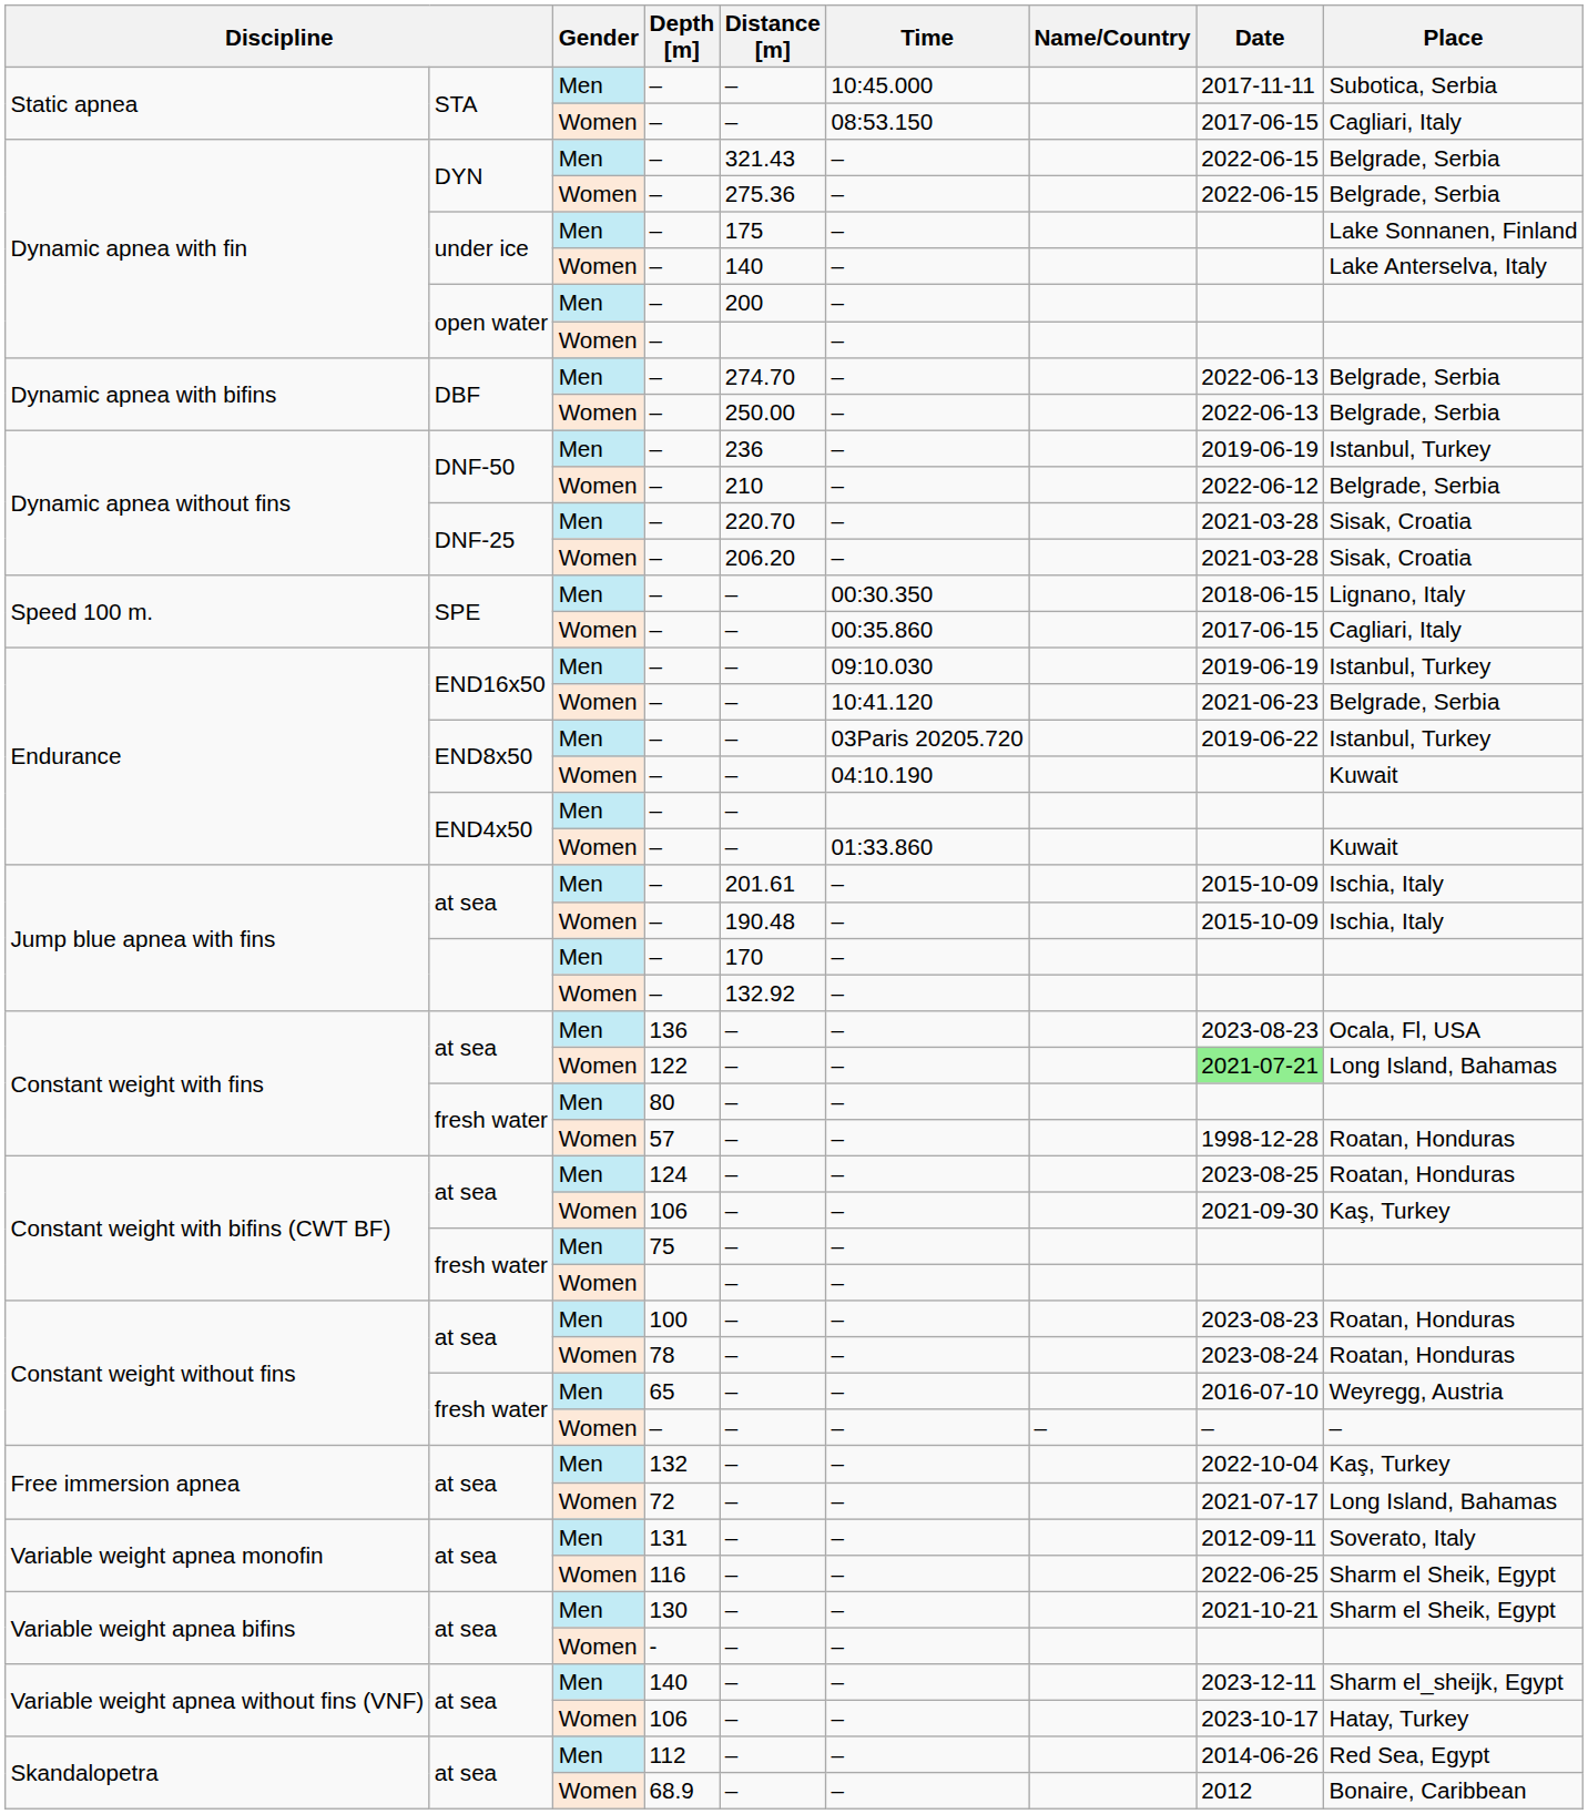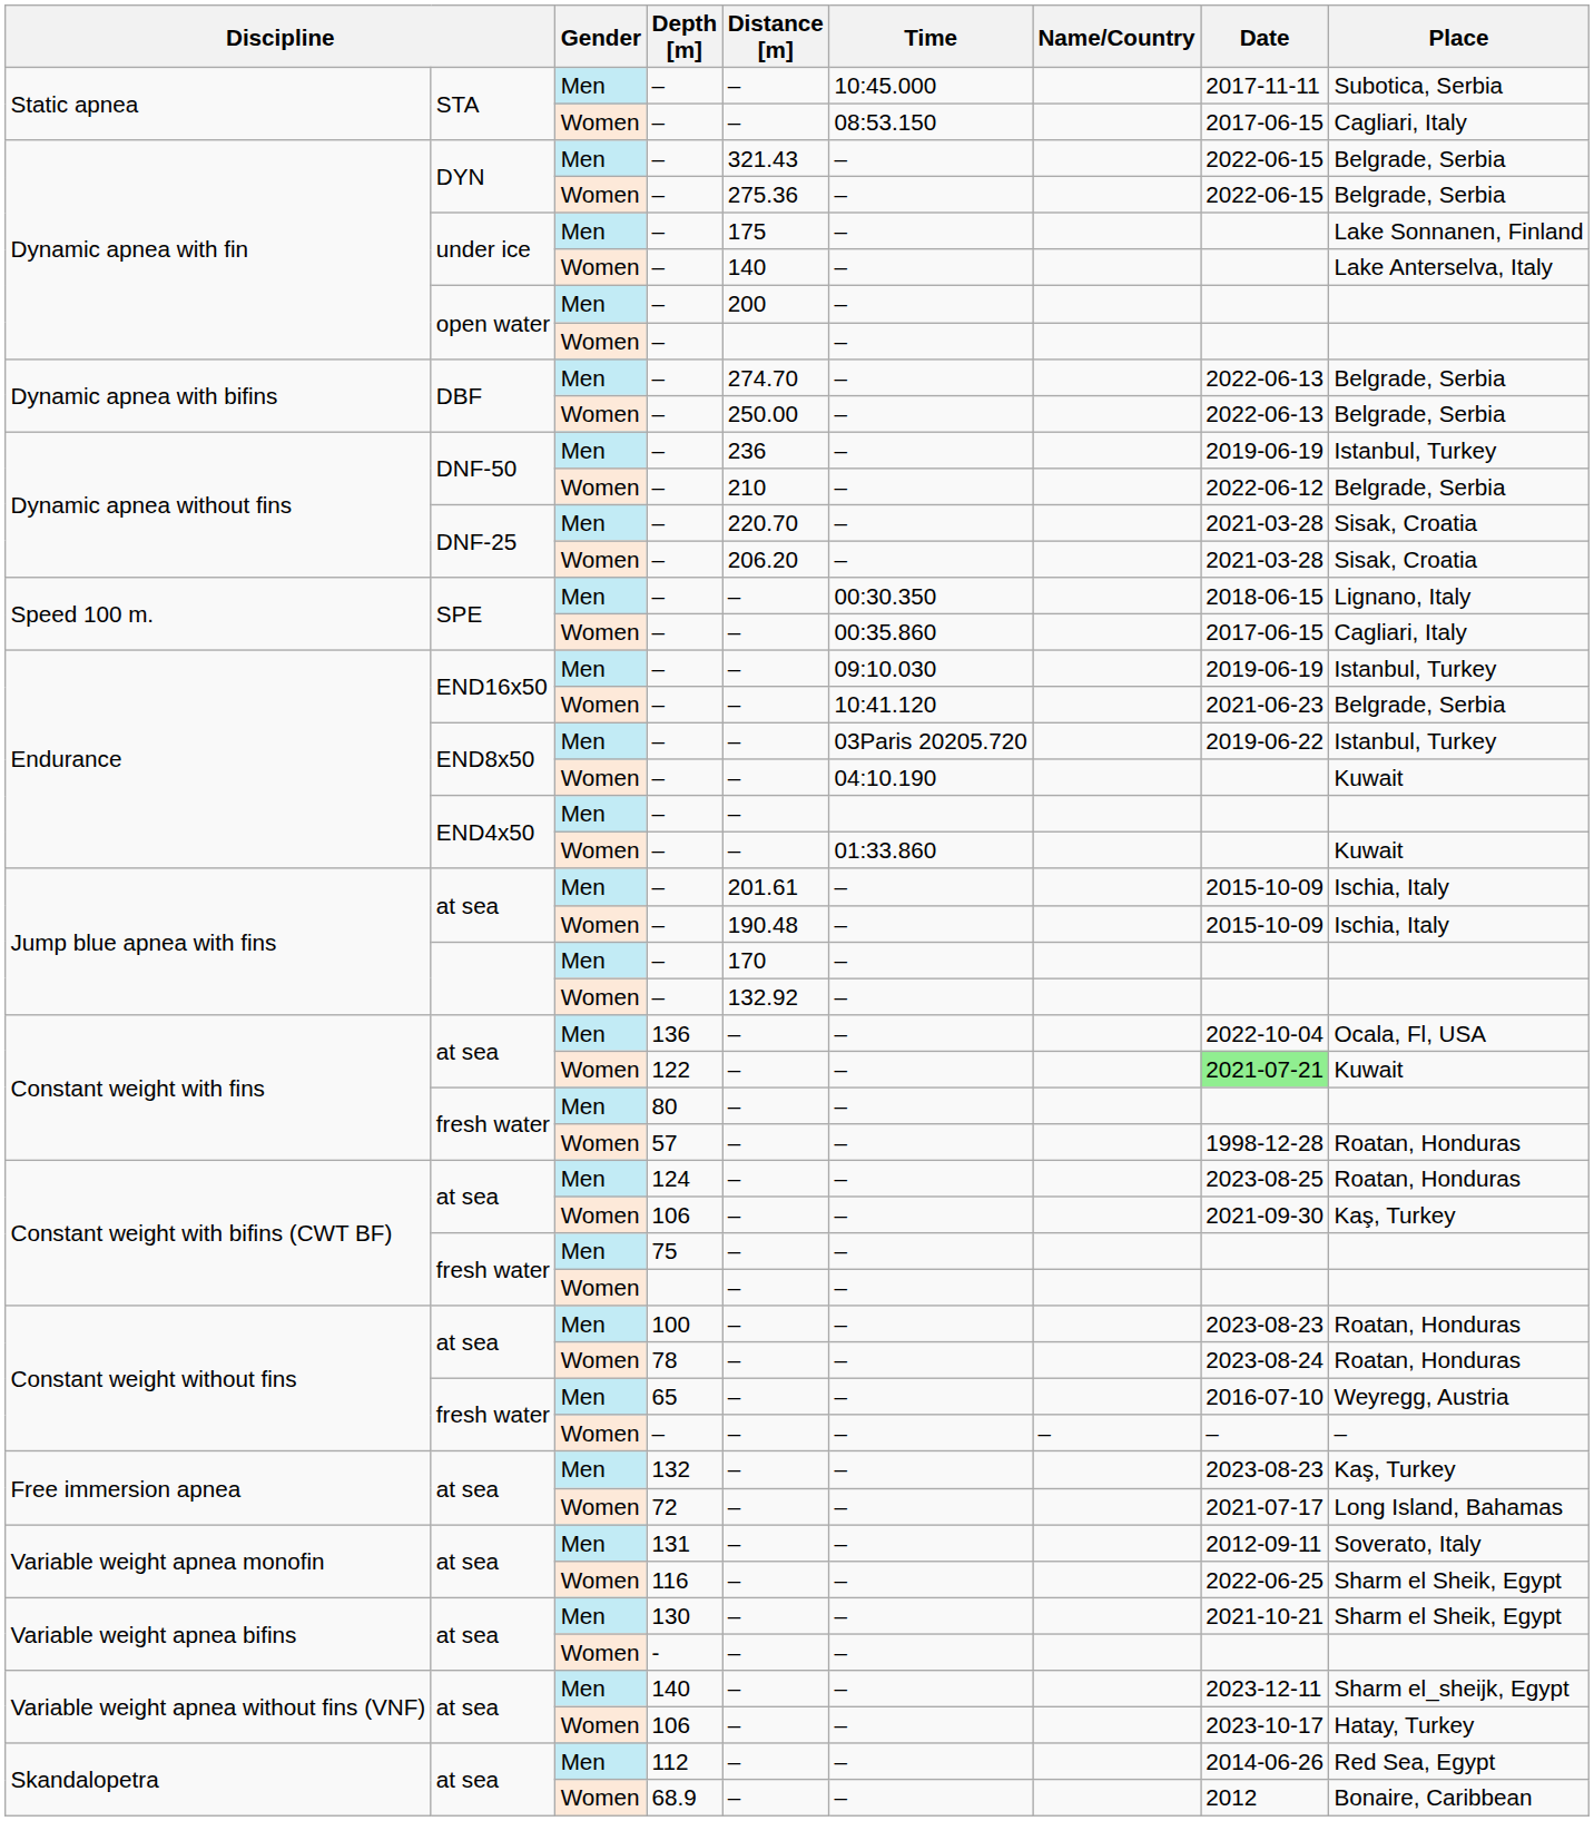 <table class="wikitable sortable" style="font-size: 95%;">
 <tr>
 <th colspan="2">Discipline</th>
 <th>Gender</th>
 <th>Depth<br>[m]</th>
 <th>Distance<br>[m]</th>
 <th>Time</th>
 <th>Name/Country</th>
 <th>Date</th>
 <th>Place</th>
 </tr>
 <tr>
 <td rowspan="2">Static apnea</td>
 <td rowspan="2">STA</td>
 <td bgcolor="#c2ebf5">Men</td>
 <td>–</td>
 <td>–</td>
 <td>10:45.000</td>
 <td></td>
 <td>2017-11-11</td>
 <td>Subotica, Serbia</td>
 </tr>
 <tr>
 <td bgcolor="#fde9d9">Women</td>
 <td>–</td>
 <td>–</td>
 <td>08:53.150</td>
 <td></td>
 <td>2017-06-15</td>
 <td>Cagliari, Italy</td>
 </tr>
 <tr>
 <td rowspan="6">Dynamic apnea with fin</td>
 <td rowspan="2">DYN </td>
 <td bgcolor="#c2ebf5">Men</td>
 <td>–</td>
 <td>321.43</td>
 <td>–</td>
 <td></td>
 <td>2022-06-15</td>
 <td>Belgrade, Serbia</td>
 </tr>
 <tr>
 <td bgcolor="#fde9d9">Women</td>
 <td>–</td>
 <td>275.36</td>
 <td>–</td>
 <td></td>
 <td>2022-06-15</td>
 <td>Belgrade, Serbia</td>
 </tr>
 <tr>
 <td rowspan="2">under ice</td>
 <td bgcolor="#c2ebf5">Men</td>
 <td>–</td>
 <td>175</td>
 <td>–</td>
 <td></td>
 <td></td>
 <td>Lake Sonnanen, Finland</td>
 </tr>
 <tr>
 <td bgcolor="#fde9d9">Women</td>
 <td>–</td>
 <td>140</td>
 <td>–</td>
 <td></td>
 <td></td>
 <td>Lake Anterselva, Italy</td>
 </tr>
 <tr>
 <td rowspan="2">open water </td>
 <td bgcolor="#c2ebf5">Men</td>
 <td>–</td>
 <td>200</td>
 <td>–</td>
 <td></td>
 <td></td>
 <td></td>
 </tr>
 <tr>
 <td bgcolor="#fde9d9">Women</td>
 <td>–</td>
 <td></td>
 <td>–</td>
 <td></td>
 <td></td>
 <td></td>
 </tr>
 <tr>
 <td rowspan="2">Dynamic apnea with bifins</td>
 <td rowspan="2">DBF</td>
 <td bgcolor="#c2ebf5">Men</td>
 <td>–</td>
 <td>274.70</td>
 <td>–</td>
 <td></td>
 <td>2022-06-13</td>
 <td>Belgrade, Serbia</td>
 </tr>
 <tr>
 <td bgcolor="#fde9d9">Women</td>
 <td>–</td>
 <td>250.00</td>
 <td>–</td>
 <td></td>
 <td>2022-06-13</td>
 <td>Belgrade, Serbia</td>
 </tr>
 <tr>
 <td rowspan="4">Dynamic apnea without fins</td>
 <td rowspan="2">DNF-50</td>
 <td bgcolor="#c2ebf5">Men</td>
 <td>–</td>
 <td>236</td>
 <td>–</td>
 <td></td>
 <td>2019-06-19</td>
 <td>Istanbul, Turkey</td>
 </tr>
 <tr>
 <td bgcolor="#fde9d9">Women</td>
 <td>–</td>
 <td>210</td>
 <td>–</td>
 <td></td>
 <td>2022-06-12</td>
 <td>Belgrade, Serbia</td>
 </tr>
 <tr>
 <td rowspan="2">DNF-25 </td>
 <td bgcolor="#c2ebf5">Men</td>
 <td>–</td>
 <td>220.70</td>
 <td>–</td>
 <td></td>
 <td>2021-03-28</td>
 <td>Sisak, Croatia</td>
 </tr>
 <tr>
 <td bgcolor="#fde9d9">Women</td>
 <td>–</td>
 <td>206.20</td>
 <td>–</td>
 <td></td>
 <td>2021-03-28</td>
 <td>Sisak, Croatia</td>
 </tr>
 <tr>
 <td rowspan="2">Speed 100 m.</td>
 <td rowspan="2">SPE</td>
 <td bgcolor="#c2ebf5">Men</td>
 <td>–</td>
 <td>–</td>
 <td>00:30.350</td>
 <td></td>
 <td>2018-06-15</td>
 <td>Lignano, Italy</td>
 </tr>
 <tr>
 <td bgcolor="#fde9d9">Women</td>
 <td>–</td>
 <td>–</td>
 <td>00:35.860</td>
 <td></td>
 <td>2017-06-15</td>
 <td>Cagliari, Italy</td>
 </tr>
 <tr>
 <td rowspan="6">Endurance</td>
 <td rowspan="2">END16x50</td>
 <td bgcolor="#c2ebf5">Men</td>
 <td>–</td>
 <td>–</td>
 <td>09:10.030</td>
 <td></td>
 <td>2019-06-19</td>
 <td>Istanbul, Turkey</td>
 </tr>
 <tr>
 <td bgcolor="#fde9d9">Women</td>
 <td>–</td>
 <td>–</td>
 <td>10:41.120</td>
 <td></td>
 <td>2021-06-23</td>
 <td>Belgrade, Serbia</td>
 </tr>
 <tr>
 <td rowspan="2">END8x50</td>
 <td bgcolor="#c2ebf5">Men</td>
 <td>–</td>
 <td>–</td>
 <td>03Paris 20205.720</td>
 <td></td>
 <td>2019-06-22</td>
 <td>Istanbul, Turkey</td>
 </tr>
 <tr>
 <td bgcolor="#fde9d9">Women</td>
 <td>–</td>
 <td>–</td>
 <td>04:10.190</td>
 <td></td>
 <td></td>
 <td>Kuwait</td>
 </tr>
 <tr>
 <td rowspan="2">END4x50</td>
 <td bgcolor="#c2ebf5">Men</td>
 <td>–</td>
 <td>–</td>
 <td></td>
 <td></td>
 <td></td>
 <td></td>
 </tr>
 <tr>
 <td bgcolor="#fde9d9">Women</td>
 <td>–</td>
 <td>–</td>
 <td>01:33.860</td>
 <td></td>
 <td></td>
 <td>Kuwait</td>
 </tr>
 <tr>
 <td rowspan="4">Jump blue apnea with fins</td>
 <td rowspan="2">at sea </td>
 <td bgcolor="#c2ebf5">Men</td>
 <td>–</td>
 <td>201.61</td>
 <td>–</td>
 <td></td>
 <td>2015-10-09</td>
 <td>Ischia, Italy</td>
 </tr>
 <tr>
 <td bgcolor="#fde9d9">Women</td>
 <td>–</td>
 <td>190.48</td>
 <td>–</td>
 <td></td>
 <td>2015-10-09</td>
 <td>Ischia, Italy</td>
 </tr>
 <tr>
 <td rowspan="2"></td>
 <td bgcolor="#c2ebf5">Men</td>
 <td>–</td>
 <td>170</td>
 <td>–</td>
 <td></td>
 <td></td>
 <td></td>
 </tr>
 <tr>
 <td bgcolor="#fde9d9">Women</td>
 <td>–</td>
 <td>132.92</td>
 <td>–</td>
 <td></td>
 <td></td>
 <td></td>
 </tr>
 <tr>
 <td rowspan="4">Constant weight with fins</td>
 <td rowspan="2">at sea </td>
 <td bgcolor="#c2ebf5">Men</td>
 <td>136</td>
 <td>–</td>
 <td>–</td>
 <td></td>
-<td>2023-08-23</td>
+<td>2022-10-04</td>
 <td>Ocala, Fl, USA</td>
 </tr>
 <tr>
 <td bgcolor="#fde9d9">Women</td>
 <td>122</td>
 <td>–</td>
 <td>–</td>
 <td></td>
 <td style="background: lightgreen;">2021-07-21</td>
-<td>Long Island, Bahamas</td>
+<td>Kuwait</td>
 </tr>
 <tr>
 <td rowspan="2">fresh water </td>
 <td bgcolor="#c2ebf5">Men</td>
 <td>80</td>
 <td>–</td>
 <td>–</td>
 <td></td>
 <td></td>
 <td></td>
 </tr>
 <tr>
 <td bgcolor="#fde9d9">Women</td>
 <td>57</td>
 <td>–</td>
 <td>–</td>
 <td></td>
 <td>1998-12-28</td>
 <td>Roatan, Honduras</td>
 </tr>
 <tr>
 <td rowspan="4">Constant weight with bifins (CWT BF)</td>
 <td rowspan="2">at sea </td>
 <td bgcolor="#c2ebf5">Men</td>
 <td>124</td>
 <td>–</td>
 <td>–</td>
 <td></td>
 <td>2023-08-25</td>
 <td>Roatan, Honduras</td>
 </tr>
 <tr>
 <td bgcolor="#fde9d9">Women</td>
 <td>106</td>
 <td>–</td>
 <td>–</td>
 <td></td>
 <td>2021-09-30</td>
 <td>Kaş, Turkey</td>
 </tr>
 <tr>
 <td rowspan="2">fresh water </td>
 <td bgcolor="#c2ebf5">Men</td>
 <td>75</td>
 <td>–</td>
 <td>–</td>
 <td></td>
 <td></td>
 <td></td>
 </tr>
 <tr>
 <td bgcolor="#fde9d9">Women</td>
 <td></td>
 <td>–</td>
 <td>–</td>
 <td></td>
 <td></td>
 <td></td>
 </tr>
 <tr>
 <td rowspan="4">Constant weight without fins</td>
 <td rowspan="2">at sea </td>
 <td bgcolor="#c2ebf5">Men</td>
 <td>100</td>
 <td>–</td>
 <td>–</td>
 <td></td>
 <td>2023-08-23</td>
 <td>Roatan, Honduras</td>
 </tr>
 <tr>
 <td bgcolor="#fde9d9">Women</td>
 <td>78</td>
 <td>–</td>
 <td>–</td>
 <td></td>
 <td>2023-08-24</td>
 <td>Roatan, Honduras</td>
 </tr>
 <tr>
 <td rowspan="2">fresh water</td>
 <td bgcolor="#c2ebf5">Men</td>
 <td>65</td>
 <td>–</td>
 <td>–</td>
 <td></td>
 <td>2016-07-10</td>
 <td>Weyregg, Austria</td>
 </tr>
 <tr>
 <td bgcolor="#fde9d9">Women</td>
 <td>–</td>
 <td>–</td>
 <td>–</td>
 <td>–</td>
 <td>–</td>
 <td>–</td>
 </tr>
 <tr>
 <td rowspan="2">Free immersion apnea</td>
 <td rowspan="2">at sea </td>
 <td bgcolor="#c2ebf5">Men</td>
 <td>132</td>
 <td>–</td>
 <td>–</td>
 <td></td>
-<td>2022-10-04</td>
+<td>2023-08-23</td>
 <td>Kaş, Turkey</td>
 </tr>
 <tr>
 <td bgcolor="#fde9d9">Women</td>
 <td>72</td>
 <td>–</td>
 <td>–</td>
 <td></td>
 <td>2021-07-17</td>
 <td>Long Island, Bahamas</td>
 </tr>
 <tr>
 <td rowspan="2">Variable weight apnea monofin</td>
 <td rowspan="2">at sea </td>
 <td bgcolor="#c2ebf5">Men</td>
 <td>131</td>
 <td>–</td>
 <td>–</td>
 <td></td>
 <td>2012-09-11</td>
 <td>Soverato, Italy</td>
 </tr>
 <tr>
 <td bgcolor="#fde9d9">Women</td>
 <td>116</td>
 <td>–</td>
 <td>–</td>
 <td></td>
 <td>2022-06-25</td>
 <td>Sharm el Sheik, Egypt</td>
 </tr>
 <tr>
 <td rowspan="2">Variable weight apnea bifins</td>
 <td rowspan="2">at sea </td>
 <td bgcolor="#c2ebf5">Men</td>
 <td>130</td>
 <td>–</td>
 <td>–</td>
 <td></td>
 <td>2021-10-21</td>
 <td>Sharm el Sheik, Egypt</td>
 </tr>
 <tr>
 <td bgcolor="#fde9d9">Women</td>
 <td>-</td>
 <td>–</td>
 <td>–</td>
 <td></td>
 <td></td>
 <td></td>
 </tr>
 <tr>
 <td rowspan="2">Variable weight apnea without fins (VNF)</td>
 <td rowspan="2">at sea </td>
 <td bgcolor="#c2ebf5">Men</td>
 <td>140</td>
 <td>–</td>
 <td>–</td>
 <td></td>
 <td>2023-12-11</td>
 <td>Sharm el_sheijk, Egypt</td>
 </tr>
 <tr>
 <td bgcolor="#fde9d9">Women</td>
 <td>106</td>
 <td>–</td>
 <td>–</td>
 <td></td>
 <td>2023-10-17</td>
 <td>Hatay, Turkey</td>
 </tr>
 <tr>
 <td rowspan="2">Skandalopetra</td>
 <td rowspan="2">at sea </td>
 <td bgcolor="#c2ebf5">Men</td>
 <td>112</td>
 <td>–</td>
 <td>–</td>
 <td></td>
 <td>2014-06-26</td>
 <td>Red Sea, Egypt</td>
 </tr>
 <tr>
 <td bgcolor="#fde9d9">Women</td>
 <td>68.9</td>
 <td>–</td>
 <td>–</td>
 <td></td>
 <td>2012</td>
 <td>Bonaire, Caribbean</td>
 </tr>
 </table>
